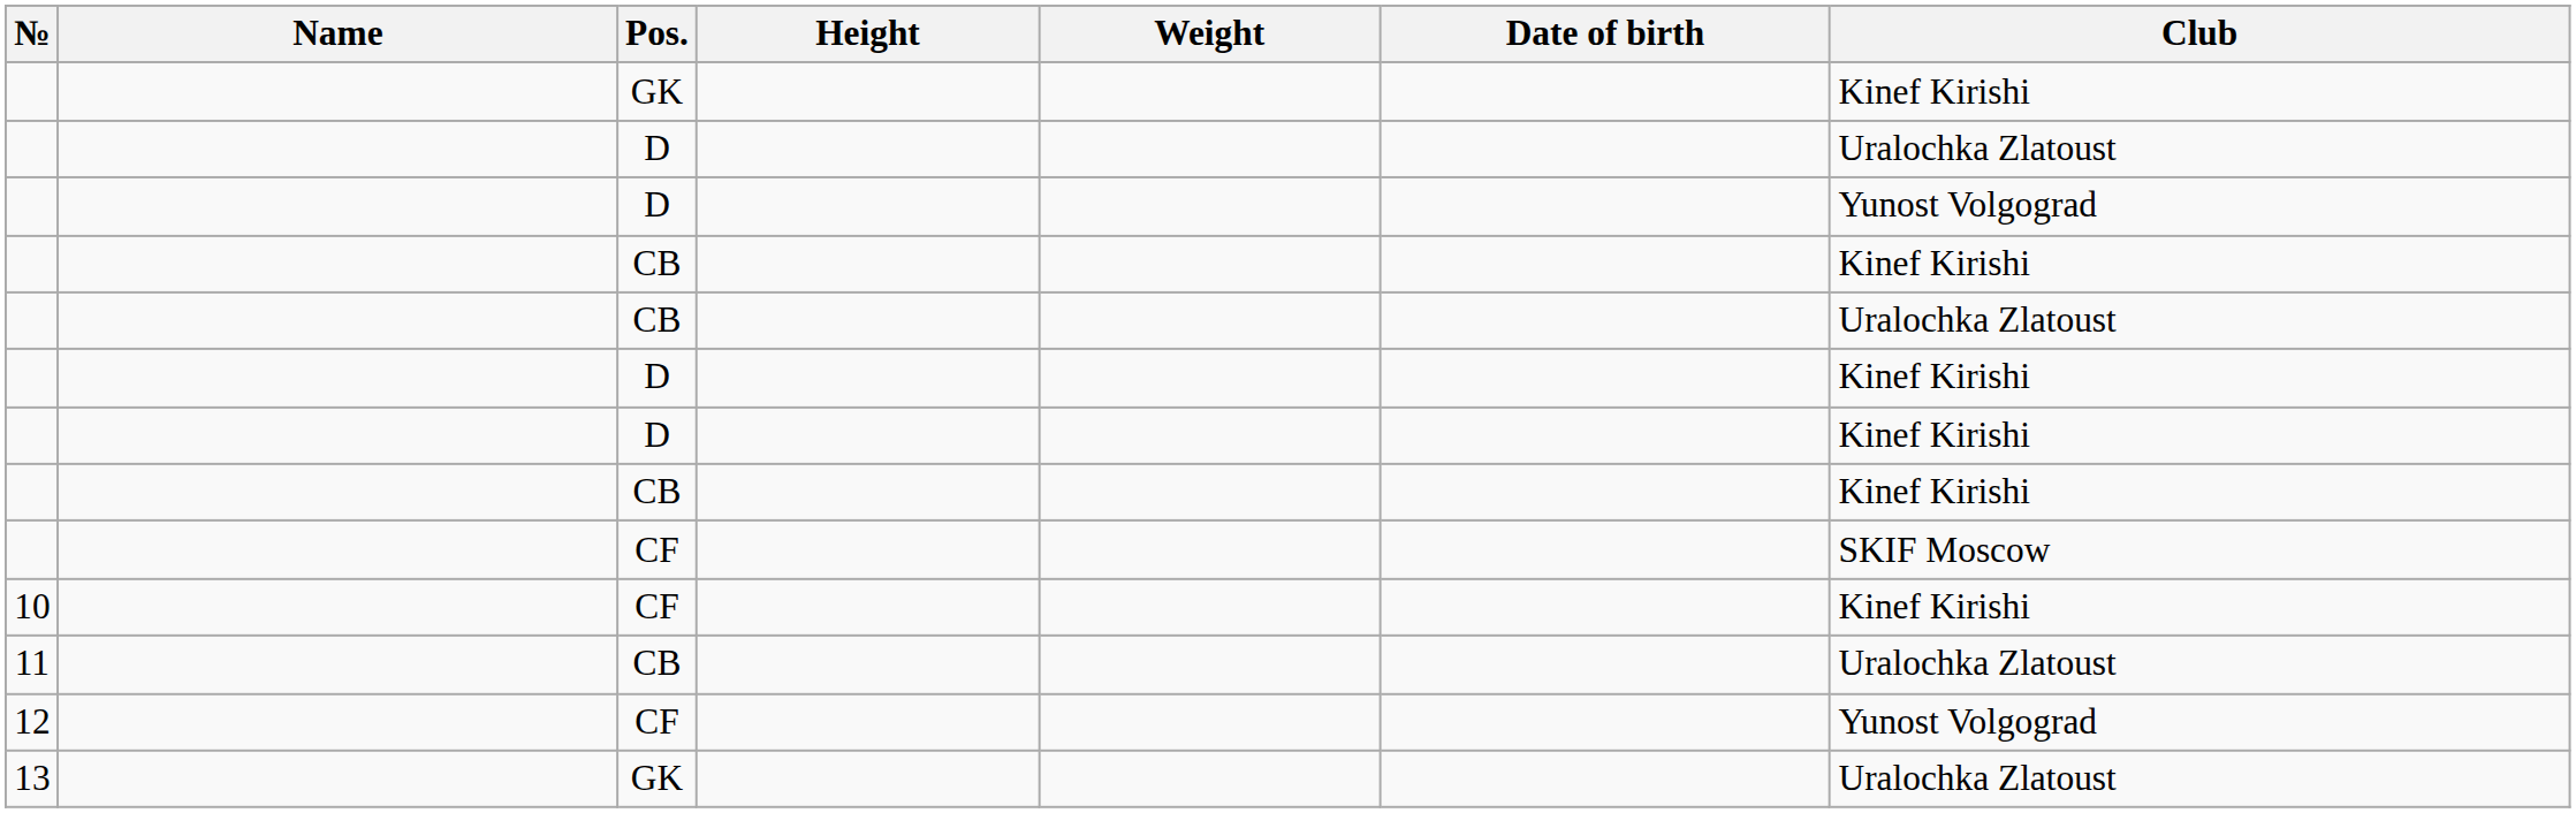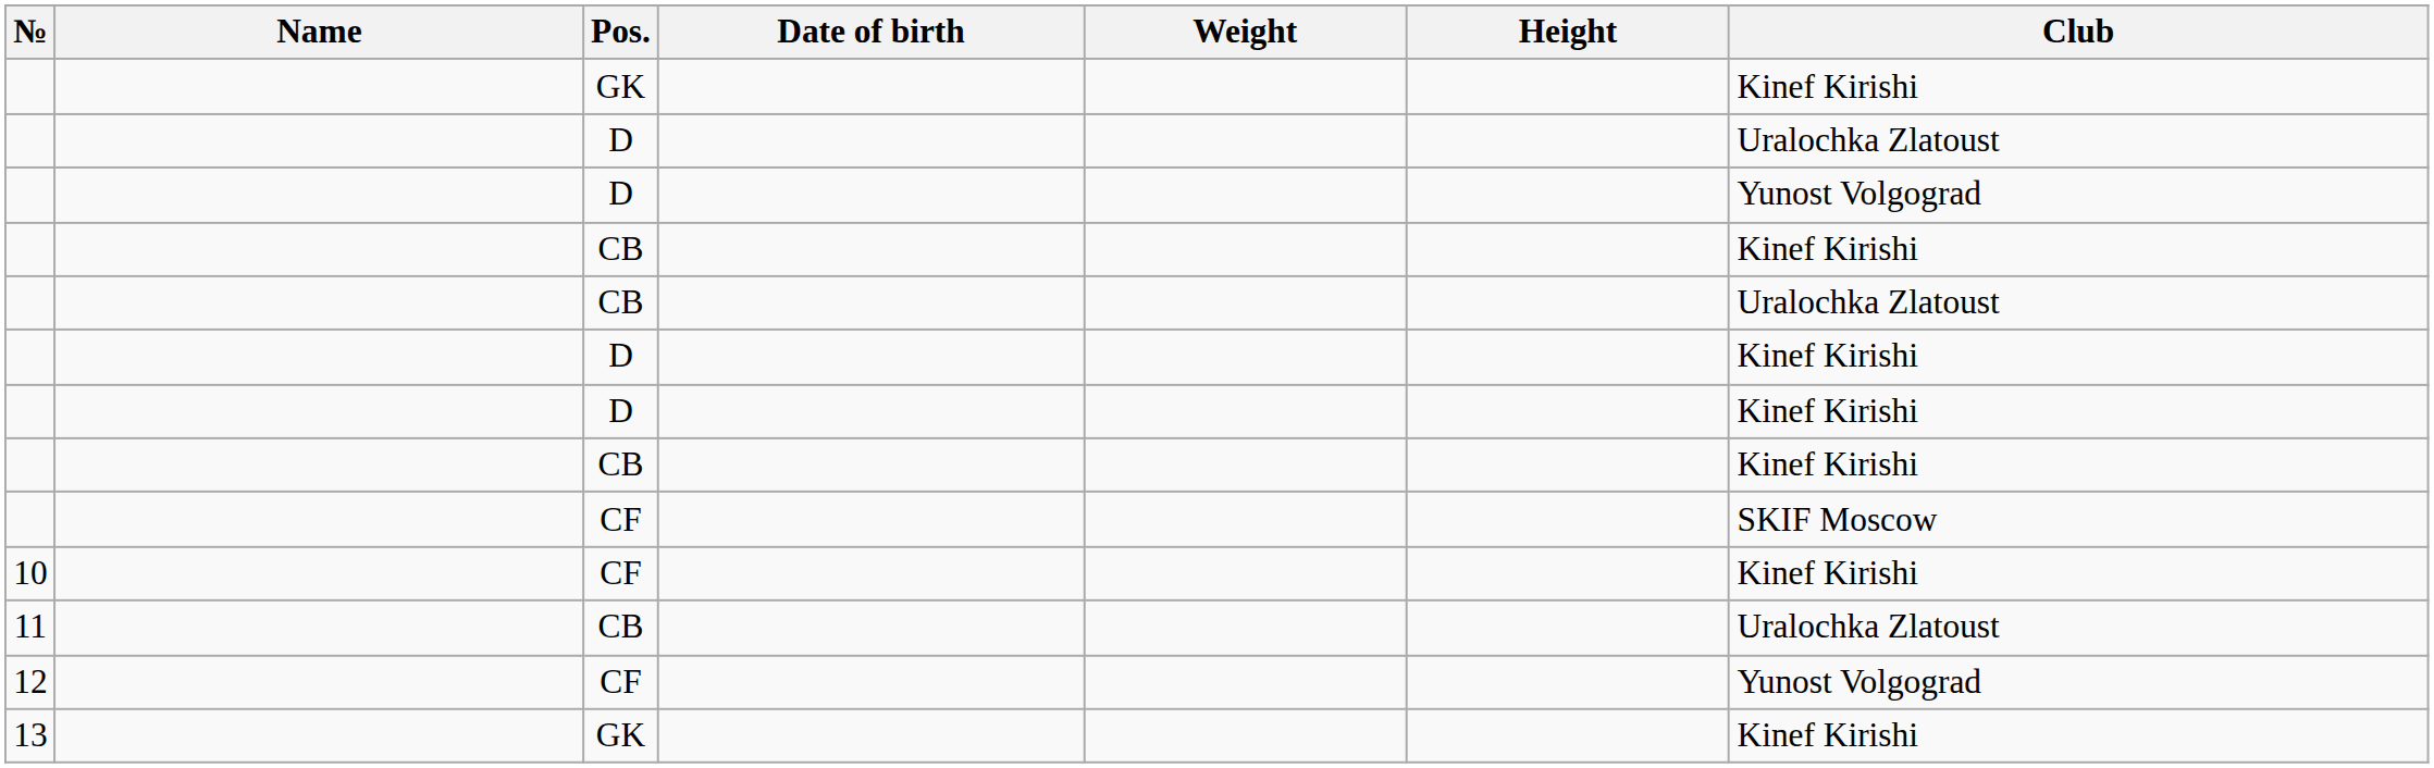 <table class="wikitable sortable" style="font-size:100%; text-align:center;">
 <tr>
 <th>№</th>
 <th style="width:15em;text-align:center;">Name</th>
 <th>Pos.</th>
+<th style="width:12em">Date of birth</th>
+<th style="width:9em">Weight</th>
 <th style="width:9em">Height</th>
-<th style="width:9em">Weight</th>
-<th style="width:12em">Date of birth</th>
 <th style="width:20em">Club</th>
 </tr>
 <tr>
 <td></td>
 <td style="text-align:left;"></td>
 <td>GK</td>
+<td style="text-align:right;"></td>
 <td></td>
 <td></td>
-<td style="text-align:right;"></td>
 <td style="text-align:left;"> Kinef Kirishi</td>
 </tr>
 <tr>
 <td></td>
 <td style="text-align:left;"></td>
 <td>D</td>
+<td style="text-align:right;"></td>
 <td></td>
 <td></td>
-<td style="text-align:right;"></td>
 <td style="text-align:left;"> Uralochka Zlatoust</td>
 </tr>
 <tr>
 <td></td>
 <td style="text-align:left;"></td>
 <td>D</td>
+<td style="text-align:right;"></td>
 <td></td>
 <td></td>
-<td style="text-align:right;"></td>
 <td style="text-align:left;"> Yunost Volgograd</td>
 </tr>
 <tr>
 <td></td>
 <td style="text-align:left;"></td>
 <td>CB</td>
+<td style="text-align:right;"></td>
 <td></td>
 <td></td>
-<td style="text-align:right;"></td>
 <td style="text-align:left;"> Kinef Kirishi</td>
 </tr>
 <tr>
 <td></td>
 <td style="text-align:left;"></td>
 <td>CB</td>
+<td style="text-align:right;"></td>
 <td></td>
 <td></td>
-<td style="text-align:right;"></td>
 <td style="text-align:left;"> Uralochka Zlatoust</td>
 </tr>
 <tr>
 <td></td>
 <td style="text-align:left;"></td>
 <td>D</td>
+<td style="text-align:right;"></td>
 <td></td>
 <td></td>
-<td style="text-align:right;"></td>
 <td style="text-align:left;"> Kinef Kirishi</td>
 </tr>
 <tr>
 <td></td>
 <td style="text-align:left;"></td>
 <td>D</td>
+<td style="text-align:right;"></td>
 <td></td>
 <td></td>
-<td style="text-align:right;"></td>
 <td style="text-align:left;"> Kinef Kirishi</td>
 </tr>
 <tr>
 <td></td>
 <td style="text-align:left;"></td>
 <td>CB</td>
+<td style="text-align:right;"></td>
 <td></td>
 <td></td>
-<td style="text-align:right;"></td>
 <td style="text-align:left;"> Kinef Kirishi</td>
 </tr>
 <tr>
 <td></td>
 <td style="text-align:left;"></td>
 <td>CF</td>
+<td style="text-align:right;"></td>
 <td></td>
 <td></td>
-<td style="text-align:right;"></td>
 <td style="text-align:left;"> SKIF Moscow</td>
 </tr>
 <tr>
 <td>10</td>
 <td style="text-align:left;"></td>
 <td>CF</td>
+<td style="text-align:right;"></td>
 <td></td>
 <td></td>
-<td style="text-align:right;"></td>
 <td style="text-align:left;"> Kinef Kirishi</td>
 </tr>
 <tr>
 <td>11</td>
 <td style="text-align:left;"></td>
 <td>CB</td>
+<td style="text-align:right;"></td>
 <td></td>
 <td></td>
-<td style="text-align:right;"></td>
 <td style="text-align:left;"> Uralochka Zlatoust</td>
 </tr>
 <tr>
 <td>12</td>
 <td style="text-align:left;"></td>
 <td>CF</td>
+<td style="text-align:right;"></td>
 <td></td>
 <td></td>
-<td style="text-align:right;"></td>
 <td style="text-align:left;"> Yunost Volgograd</td>
 </tr>
 <tr>
 <td>13</td>
 <td style="text-align:left;"></td>
 <td>GK</td>
+<td style="text-align:right;"></td>
 <td></td>
 <td></td>
-<td style="text-align:right;"></td>
-<td style="text-align:left;"> Uralochka Zlatoust</td>
+<td style="text-align:left;"> Kinef Kirishi</td>
 </tr>
 </table>
